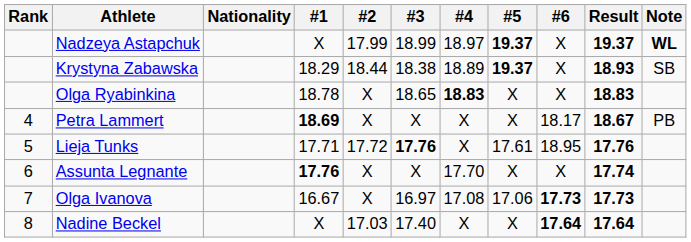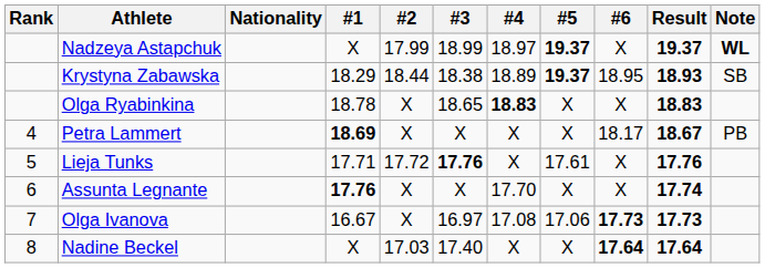 <table class="wikitable" style="text-align:center">
 <tr>
 <th>Rank</th>
 <th>Athlete</th>
 <th>Nationality</th>
 <th>#1</th>
 <th>#2</th>
 <th>#3</th>
 <th>#4</th>
 <th>#5</th>
 <th>#6</th>
 <th>Result</th>
 <th>Note</th>
 </tr>
 <tr>
 <td></td>
 <td align=left><a href='#'>Nadzeya Astapchuk</a></td>
 <td align=left></td>
 <td>X</td>
 <td>17.99</td>
 <td>18.99</td>
 <td>18.97</td>
 <td><strong>19.37</strong></td>
 <td>X</td>
 <td><strong>19.37</strong></td>
 <td><strong>WL</strong></td>
 </tr>
 <tr>
 <td></td>
 <td align=left><a href='#'>Krystyna Zabawska</a></td>
 <td align=left></td>
 <td>18.29</td>
 <td>18.44</td>
 <td>18.38</td>
 <td>18.89</td>
 <td><strong>19.37</strong></td>
-<td>X</td>
+<td>18.95</td>
 <td><strong>18.93</strong></td>
 <td>SB</td>
 </tr>
 <tr>
 <td></td>
 <td align=left><a href='#'>Olga Ryabinkina</a></td>
 <td align=left></td>
 <td>18.78</td>
 <td>X</td>
 <td>18.65</td>
 <td><strong>18.83</strong></td>
 <td>X</td>
 <td>X</td>
 <td><strong>18.83</strong></td>
 <td></td>
 </tr>
 <tr>
 <td>4</td>
 <td align=left><a href='#'>Petra Lammert</a></td>
 <td align=left></td>
 <td><strong>18.69</strong></td>
 <td>X</td>
 <td>X</td>
 <td>X</td>
 <td>X</td>
 <td>18.17</td>
 <td><strong>18.67</strong></td>
 <td>PB</td>
 </tr>
 <tr>
 <td>5</td>
 <td align=left><a href='#'>Lieja Tunks</a></td>
 <td align=left></td>
 <td>17.71</td>
 <td>17.72</td>
 <td><strong>17.76</strong></td>
 <td>X</td>
 <td>17.61</td>
-<td>18.95</td>
+<td>X</td>
 <td><strong>17.76</strong></td>
 <td></td>
 </tr>
 <tr>
 <td>6</td>
 <td align=left><a href='#'>Assunta Legnante</a></td>
 <td align=left></td>
 <td><strong>17.76</strong></td>
 <td>X</td>
 <td>X</td>
 <td>17.70</td>
 <td>X</td>
 <td>X</td>
 <td><strong>17.74</strong></td>
 <td></td>
 </tr>
 <tr>
 <td>7</td>
 <td align=left><a href='#'>Olga Ivanova</a></td>
 <td align=left></td>
 <td>16.67</td>
 <td>X</td>
 <td>16.97</td>
 <td>17.08</td>
 <td>17.06</td>
 <td><strong>17.73</strong></td>
 <td><strong>17.73</strong></td>
 <td></td>
 </tr>
 <tr>
 <td>8</td>
 <td align=left><a href='#'>Nadine Beckel</a></td>
 <td align=left></td>
 <td>X</td>
 <td>17.03</td>
 <td>17.40</td>
 <td>X</td>
 <td>X</td>
 <td><strong>17.64</strong></td>
 <td><strong>17.64</strong></td>
 <td></td>
 </tr>
 </table>
